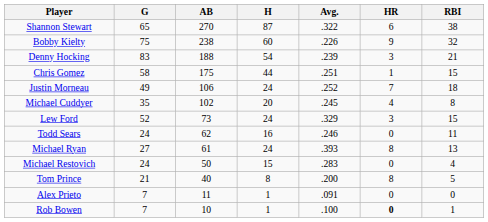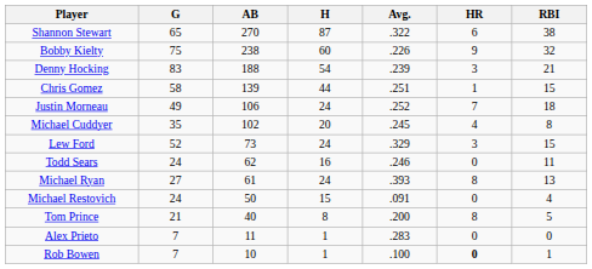 <table class="wikitable sortable">
 <tr>
 <th bgcolor="#DDDDFF" width="16%">Player</th>
 <th bgcolor="#DDDDFF" width="9%">G</th>
 <th bgcolor="#DDDDFF" width="9%">AB</th>
 <th bgcolor="#DDDDFF" width="9%">H</th>
 <th bgcolor="#DDDDFF" width="9%">Avg.</th>
 <th bgcolor="#DDDDFF" width="9%">HR</th>
 <th bgcolor="#DDDDFF" width="9%">RBI</th>
 </tr>
 <tr align="center">
 <td><a href='#'>Shannon Stewart</a></td>
 <td>65</td>
 <td>270</td>
 <td>87</td>
 <td>.322</td>
 <td>6</td>
 <td>38</td>
 </tr>
 <tr align="center">
 <td><a href='#'>Bobby Kielty</a></td>
 <td>75</td>
 <td>238</td>
 <td>60</td>
 <td>.226</td>
 <td>9</td>
 <td>32</td>
 </tr>
 <tr align="center">
 <td><a href='#'>Denny Hocking</a></td>
 <td>83</td>
 <td>188</td>
 <td>54</td>
 <td>.239</td>
 <td>3</td>
 <td>21</td>
 </tr>
 <tr align="center">
 <td><a href='#'>Chris Gomez</a></td>
 <td>58</td>
-<td>175</td>
+<td>139</td>
 <td>44</td>
 <td>.251</td>
 <td>1</td>
 <td>15</td>
 </tr>
 <tr align="center">
 <td><a href='#'>Justin Morneau</a></td>
 <td>49</td>
 <td>106</td>
 <td>24</td>
 <td>.252</td>
 <td>7</td>
 <td>18</td>
 </tr>
 <tr align="center">
 <td><a href='#'>Michael Cuddyer</a></td>
 <td>35</td>
 <td>102</td>
 <td>20</td>
 <td>.245</td>
 <td>4</td>
 <td>8</td>
 </tr>
 <tr align="center">
 <td><a href='#'>Lew Ford</a></td>
 <td>52</td>
 <td>73</td>
 <td>24</td>
 <td>.329</td>
 <td>3</td>
 <td>15</td>
 </tr>
 <tr align="center">
 <td><a href='#'>Todd Sears</a></td>
 <td>24</td>
 <td>62</td>
 <td>16</td>
 <td>.246</td>
 <td>0</td>
 <td>11</td>
 </tr>
 <tr align="center">
 <td><a href='#'>Michael Ryan</a></td>
 <td>27</td>
 <td>61</td>
 <td>24</td>
 <td>.393</td>
 <td>8</td>
 <td>13</td>
 </tr>
 <tr align="center">
 <td><a href='#'>Michael Restovich</a></td>
 <td>24</td>
 <td>50</td>
 <td>15</td>
-<td>.283</td>
+<td>.091</td>
 <td>0</td>
 <td>4</td>
 </tr>
 <tr align="center">
 <td><a href='#'>Tom Prince</a></td>
 <td>21</td>
 <td>40</td>
 <td>8</td>
 <td>.200</td>
 <td>8</td>
 <td>5</td>
 </tr>
 <tr align="center">
 <td><a href='#'>Alex Prieto</a></td>
 <td>7</td>
 <td>11</td>
 <td>1</td>
-<td>.091</td>
+<td>.283</td>
 <td>0</td>
 <td>0</td>
 </tr>
 <tr align="center">
 <td><a href='#'>Rob Bowen</a></td>
 <td>7</td>
 <td>10</td>
 <td>1</td>
 <td>.100</td>
 <td><strong>0</strong></td>
 <td>1</td>
 </tr>
 </table>
